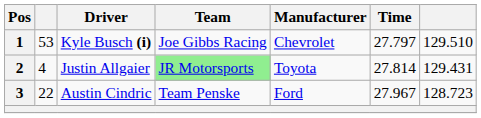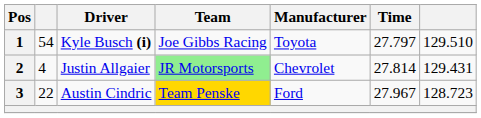 <table class="wikitable" style="font-size:95%">
 <tr>
 <th>Pos</th>
 <th></th>
 <th>Driver</th>
 <th>Team</th>
 <th>Manufacturer</th>
 <th>Time</th>
 <th></th>
 </tr>
 <tr>
 <th>1</th>
-<td>53</td>
+<td>54</td>
 <td><a href='#'>Kyle Busch</a> <strong>(i)</strong></td>
 <td><a href='#'>Joe Gibbs Racing</a></td>
-<td><a href='#'>Chevrolet</a></td>
+<td><a href='#'>Toyota</a></td>
 <td>27.797</td>
 <td>129.510</td>
 </tr>
 <tr>
 <th>2</th>
 <td>4</td>
 <td><a href='#'>Justin Allgaier</a></td>
 <td style="background: lightgreen;"><a href='#'>JR Motorsports</a></td>
-<td><a href='#'>Toyota</a></td>
+<td><a href='#'>Chevrolet</a></td>
 <td>27.814</td>
 <td>129.431</td>
 </tr>
 <tr>
 <th>3</th>
 <td>22</td>
 <td><a href='#'>Austin Cindric</a></td>
-<td><a href='#'>Team Penske</a></td>
+<td style="background: gold;"><a href='#'>Team Penske</a></td>
 <td><a href='#'>Ford</a></td>
 <td>27.967</td>
 <td>128.723</td>
 </tr>
 <tr>
 <th colspan="7"></th>
 </tr>
 <tr>
 </tr>
 </table>
